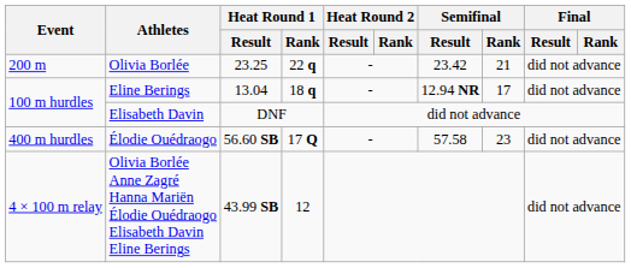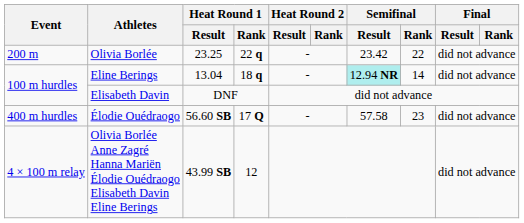 <table class="wikitable" border="1" style="font-size:90%">
 <tr>
 <th rowspan="2">Event</th>
 <th rowspan="2">Athletes</th>
 <th colspan="2">Heat Round 1</th>
 <th colspan="2">Heat Round 2</th>
 <th colspan="2">Semifinal</th>
 <th colspan="2">Final</th>
 </tr>
 <tr>
 <th>Result</th>
 <th>Rank</th>
 <th>Result</th>
 <th>Rank</th>
 <th>Result</th>
 <th>Rank</th>
 <th>Result</th>
 <th>Rank</th>
 </tr>
 <tr>
 <td><a href='#'>200 m</a></td>
 <td><a href='#'>Olivia Borlée</a></td>
 <td align=center>23.25</td>
 <td align=center>22 <strong>q</strong></td>
 <td align=center colspan=2>-</td>
 <td align=center>23.42</td>
-<td align=center>21</td>
+<td align=center>22</td>
 <td align=center colspan=2>did not advance</td>
 </tr>
 <tr>
 <td rowspan=2><a href='#'>100 m hurdles</a></td>
 <td><a href='#'>Eline Berings</a></td>
 <td align=center>13.04</td>
 <td align=center>18 <strong>q</strong></td>
 <td align=center colspan=2>-</td>
-<td align=center>12.94 <strong>NR</strong></td>
-<td align=center>17</td>
+<td align=center style="background: paleturquoise;">12.94 <strong>NR</strong></td>
+<td align=center>14</td>
 <td align=center colspan=2>did not advance</td>
 </tr>
 <tr>
 <td><a href='#'>Elisabeth Davin</a></td>
 <td align=center colspan=2>DNF</td>
 <td align=center colspan=6>did not advance</td>
 </tr>
 <tr>
 <td><a href='#'>400 m hurdles</a></td>
 <td><a href='#'>Élodie Ouédraogo</a></td>
 <td align=center>56.60 <strong>SB</strong></td>
 <td align=center>17 <strong>Q</strong></td>
 <td align=center colspan=2>-</td>
 <td align=center>57.58</td>
 <td align=center>23</td>
 <td align=center colspan=2>did not advance</td>
 </tr>
 <tr>
 <td><a href='#'>4 × 100 m relay</a></td>
 <td><a href='#'>Olivia Borlée</a><br><a href='#'>Anne Zagré</a><br><a href='#'>Hanna Mariën</a><br><a href='#'>Élodie Ouédraogo</a><br><a href='#'>Elisabeth Davin</a><br><a href='#'>Eline Berings</a></td>
 <td align=center>43.99 <strong>SB</strong></td>
 <td align=center>12</td>
 <td align=center colspan=4></td>
 <td align=center colspan=2>did not advance</td>
 </tr>
 </table>
